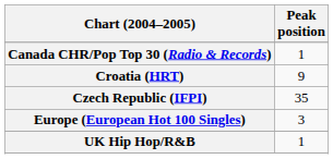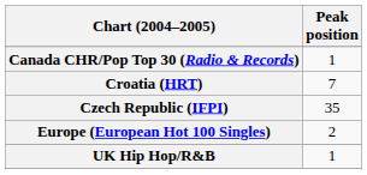 <table class="wikitable sortable plainrowheaders" style="text-align:center">
 <tr>
 <th>Chart (2004–2005)</th>
 <th>Peak<br>position</th>
 </tr>
 <tr>
 </tr>
 <tr>
 </tr>
 <tr>
 </tr>
 <tr>
 </tr>
 <tr>
 </tr>
 <tr>
 <th scope="row">Canada CHR/Pop Top 30 (<em><a href='#'>Radio & Records</a></em>)</th>
 <td>1</td>
 </tr>
 <tr>
 <th scope="row">Croatia (<a href='#'>HRT</a>)</th>
-<td>9</td>
+<td>7</td>
 </tr>
 <tr>
 <th scope="row">Czech Republic (<a href='#'>IFPI</a>)</th>
 <td>35</td>
 </tr>
 <tr>
 <th scope="row">Europe (<a href='#'>European Hot 100 Singles</a>)</th>
-<td>3</td>
+<td>2</td>
 </tr>
 <tr>
 </tr>
 <tr>
 </tr>
 <tr>
 </tr>
 <tr>
 </tr>
 <tr>
 </tr>
 <tr>
 </tr>
 <tr>
 </tr>
 <tr>
 </tr>
 <tr>
 </tr>
 <tr>
 </tr>
 <tr>
 </tr>
 <tr>
 </tr>
 <tr>
 </tr>
 <tr>
 <th scope="row">UK Hip Hop/R&B</th>
 <td>1</td>
 </tr>
 <tr>
 </tr>
 <tr>
 </tr>
 <tr>
 </tr>
 <tr>
 </tr>
 <tr>
 </tr>
 <tr>
 </tr>
 </table>
